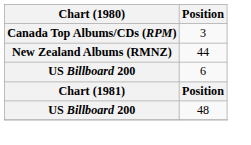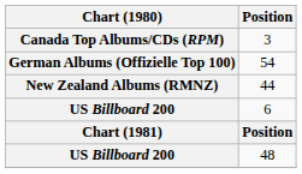 <table class="wikitable sortable plainrowheaders" style="text-align:center">
 <tr>
 <th scope="col">Chart (1980)</th>
 <th scope="col">Position</th>
 </tr>
 <tr>
 <th scope="row">Canada Top Albums/CDs (<em>RPM</em>)</th>
 <td>3</td>
+</tr>
+<tr>
+<th scope="row">German Albums (Offizielle Top 100)</th>
+<td>54</td>
 </tr>
 <tr>
 <th scope="row">New Zealand Albums (RMNZ)</th>
 <td>44</td>
 </tr>
 <tr>
 <th scope="row">US <em>Billboard</em> 200</th>
 <td>6</td>
 </tr>
 <tr>
 <th scope="col">Chart (1981)</th>
 <th scope="col">Position</th>
 </tr>
 <tr>
 <th scope="row">US <em>Billboard</em> 200</th>
 <td>48</td>
 </tr>
 <tr>
 </tr>
 </table>
